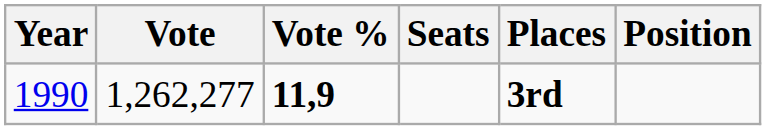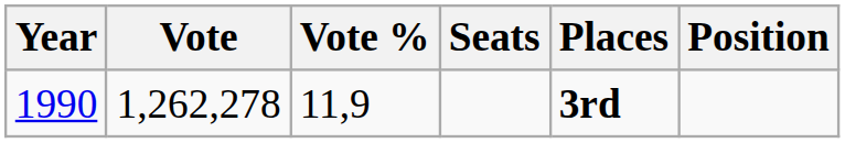 <table class="wikitable">
 <tr>
 <th>Year</th>
 <th>Vote</th>
 <th>Vote %</th>
 <th>Seats</th>
 <th>Places</th>
 <th>Position</th>
 </tr>
 <tr>
 <td><a href='#'>1990</a></td>
-<td>1,262,277</td>
-<td><strong>11,9</strong></td>
+<td>1,262,278</td>
+<td>11,9</td>
 <td></td>
 <td><strong>3rd</strong></td>
 <td></td>
 </tr>
 </table>
